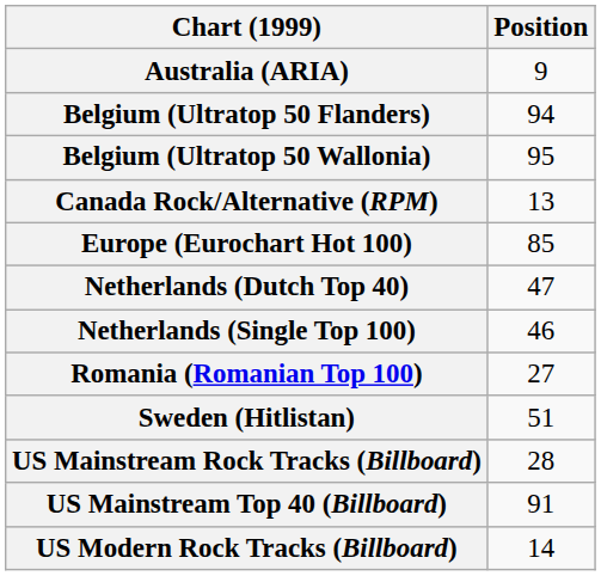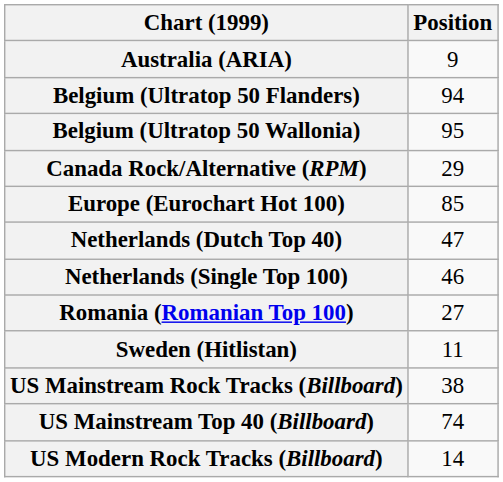 <table class="wikitable sortable plainrowheaders" style="text-align:center">
 <tr>
 <th>Chart (1999)</th>
 <th>Position</th>
 </tr>
 <tr>
 <th scope="row">Australia (ARIA)</th>
 <td>9</td>
 </tr>
 <tr>
 <th scope="row">Belgium (Ultratop 50 Flanders)</th>
 <td>94</td>
 </tr>
 <tr>
 <th scope="row">Belgium (Ultratop 50 Wallonia)</th>
 <td>95</td>
 </tr>
 <tr>
 <th scope="row">Canada Rock/Alternative (<em>RPM</em>)</th>
-<td>13</td>
+<td>29</td>
 </tr>
 <tr>
 <th scope="row">Europe (Eurochart Hot 100)</th>
 <td>85</td>
 </tr>
 <tr>
 <th scope="row">Netherlands (Dutch Top 40)</th>
 <td>47</td>
 </tr>
 <tr>
 <th scope="row">Netherlands (Single Top 100)</th>
 <td>46</td>
 </tr>
 <tr>
 <th scope="row">Romania (<a href='#'>Romanian Top 100</a>)</th>
 <td>27</td>
 </tr>
 <tr>
 <th scope="row">Sweden (Hitlistan)</th>
-<td>51</td>
+<td>11</td>
 </tr>
 <tr>
 <th scope="row">US Mainstream Rock Tracks (<em>Billboard</em>)</th>
-<td>28</td>
+<td>38</td>
 </tr>
 <tr>
 <th scope="row">US Mainstream Top 40 (<em>Billboard</em>)</th>
-<td>91</td>
+<td>74</td>
 </tr>
 <tr>
 <th scope="row">US Modern Rock Tracks (<em>Billboard</em>)</th>
 <td>14</td>
 </tr>
 </table>
